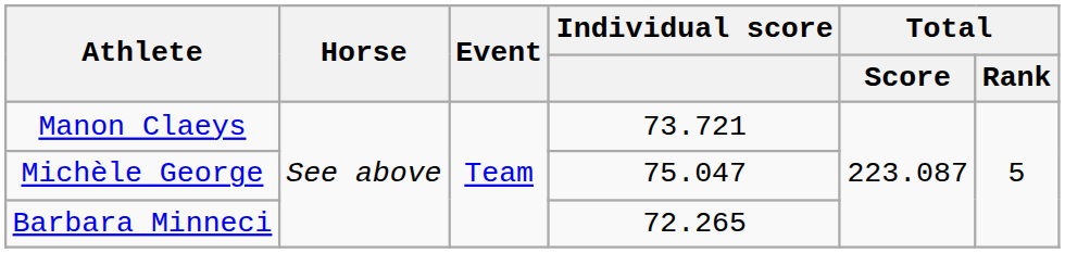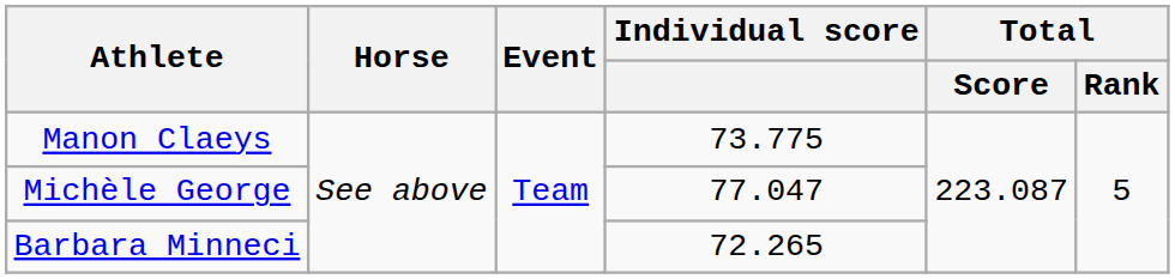 <table class=wikitable style="font-size:90%">
 <tr>
 <th rowspan="2">Athlete</th>
 <th rowspan="2">Horse</th>
 <th rowspan="2">Event</th>
 <th colspan="1">Individual score</th>
 <th colspan="2">Total</th>
 </tr>
 <tr>
 <th></th>
 <th>Score</th>
 <th>Rank</th>
 </tr>
 <tr align=center>
 <td><a href='#'>Manon Claeys</a></td>
 <td rowspan=3><em>See above</em></td>
 <td rowspan=3><a href='#'>Team</a></td>
-<td>73.721</td>
+<td>73.775</td>
 <td rowspan="3">223.087</td>
 <td rowspan="3">5</td>
 </tr>
 <tr align=center>
 <td><a href='#'>Michèle George</a></td>
-<td>75.047</td>
+<td>77.047</td>
 </tr>
 <tr align=center>
 <td><a href='#'>Barbara Minneci</a></td>
 <td>72.265</td>
 </tr>
 </table>
